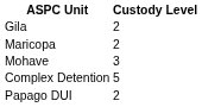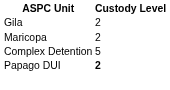 <table>
 <tr>
 <th>ASPC Unit</th>
 <th>Custody Level</th>
 </tr>
 <tr>
 <td>Gila</td>
 <td>2</td>
 </tr>
 <tr>
 <td>Maricopa</td>
 <td>2</td>
 </tr>
 <tr>
-<td>Mohave</td>
-<td>3</td>
-</tr>
-<tr>
 <td>Complex Detention</td>
 <td>5</td>
 </tr>
 <tr>
 <td>Papago DUI</td>
-<td>2</td>
+<td><strong>2</strong></td>
 </tr>
 </table>
